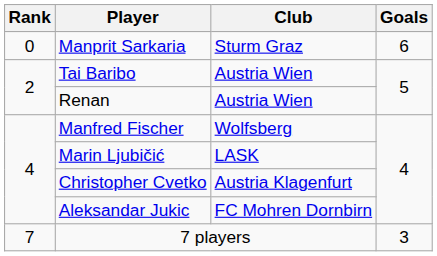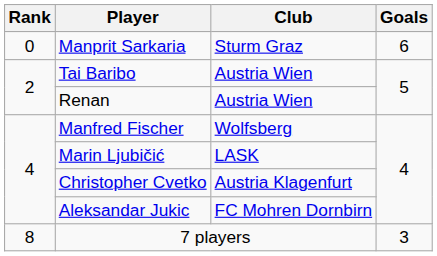 <table class="wikitable" style="text-align:center">
 <tr>
 <th>Rank</th>
 <th>Player</th>
 <th>Club</th>
 <th>Goals</th>
 </tr>
 <tr>
 <td>0</td>
 <td align="left"> <a href='#'>Manprit Sarkaria</a></td>
 <td align="left"><a href='#'>Sturm Graz</a></td>
 <td>6</td>
 </tr>
 <tr>
 <td rowspan=2>2</td>
 <td align="left"> <a href='#'>Tai Baribo</a></td>
 <td align="left"><a href='#'>Austria Wien</a></td>
 <td rowspan=2>5</td>
 </tr>
 <tr>
 <td align="left"> Renan</td>
 <td align="left"><a href='#'>Austria Wien</a></td>
 </tr>
 <tr>
 <td rowspan=4>4</td>
 <td align="left"> <a href='#'>Manfred Fischer</a></td>
 <td align="left"><a href='#'>Wolfsberg</a></td>
 <td rowspan=4>4</td>
 </tr>
 <tr>
 <td align="left"> <a href='#'>Marin Ljubičić</a></td>
 <td align="left"><a href='#'>LASK</a></td>
 </tr>
 <tr>
 <td align="left"> <a href='#'>Christopher Cvetko</a></td>
 <td align="left"><a href='#'>Austria Klagenfurt</a></td>
 </tr>
 <tr>
 <td align="left"> <a href='#'>Aleksandar Jukic</a></td>
 <td align="left"><a href='#'>FC Mohren Dornbirn</a></td>
 </tr>
 <tr>
-<td>7</td>
+<td>8</td>
 <td colspan=2>7 players</td>
 <td>3</td>
 </tr>
 </table>
